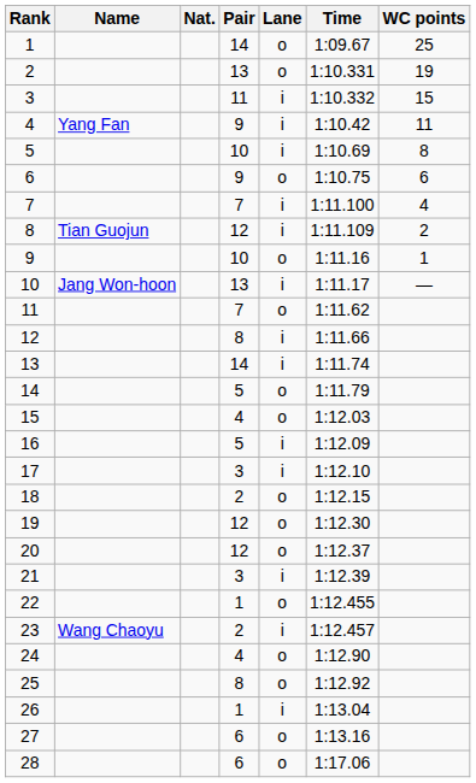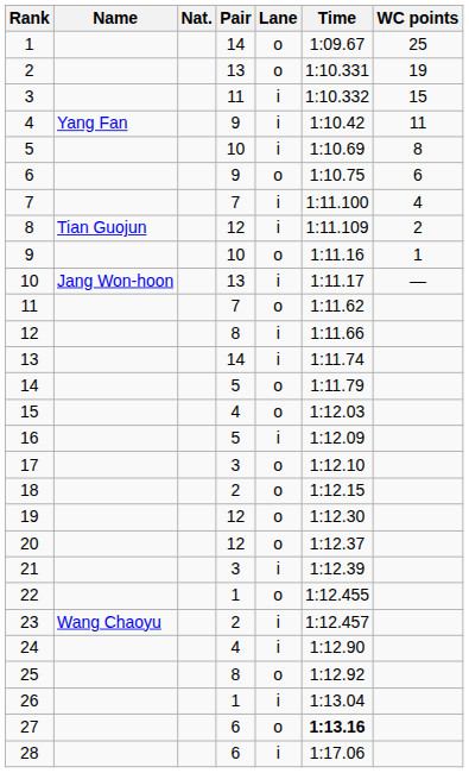 <table class="wikitable sortable" style="text-align:center">
 <tr>
 <th>Rank</th>
 <th>Name</th>
 <th>Nat.</th>
 <th>Pair</th>
 <th>Lane</th>
 <th>Time</th>
 <th>WC points</th>
 </tr>
 <tr>
 <td>1</td>
 <td align=left></td>
 <td></td>
 <td>14</td>
 <td>o</td>
 <td>1:09.67</td>
 <td>25</td>
 </tr>
 <tr>
 <td>2</td>
 <td align=left></td>
 <td></td>
 <td>13</td>
 <td>o</td>
 <td>1:10.331</td>
 <td>19</td>
 </tr>
 <tr>
 <td>3</td>
 <td align=left></td>
 <td></td>
 <td>11</td>
 <td>i</td>
 <td>1:10.332</td>
 <td>15</td>
 </tr>
 <tr>
 <td>4</td>
 <td align=left><a href='#'>Yang Fan</a></td>
 <td></td>
 <td>9</td>
 <td>i</td>
 <td>1:10.42</td>
 <td>11</td>
 </tr>
 <tr>
 <td>5</td>
 <td align=left></td>
 <td></td>
 <td>10</td>
 <td>i</td>
 <td>1:10.69</td>
 <td>8</td>
 </tr>
 <tr>
 <td>6</td>
 <td align=left></td>
 <td></td>
 <td>9</td>
 <td>o</td>
 <td>1:10.75</td>
 <td>6</td>
 </tr>
 <tr>
 <td>7</td>
 <td align=left></td>
 <td></td>
 <td>7</td>
 <td>i</td>
 <td>1:11.100</td>
 <td>4</td>
 </tr>
 <tr>
 <td>8</td>
 <td align=left><a href='#'>Tian Guojun</a></td>
 <td></td>
 <td>12</td>
 <td>i</td>
 <td>1:11.109</td>
 <td>2</td>
 </tr>
 <tr>
 <td>9</td>
 <td align=left></td>
 <td></td>
 <td>10</td>
 <td>o</td>
 <td>1:11.16</td>
 <td>1</td>
 </tr>
 <tr>
 <td>10</td>
 <td align=left><a href='#'>Jang Won-hoon</a></td>
 <td></td>
 <td>13</td>
 <td>i</td>
 <td>1:11.17</td>
 <td>—</td>
 </tr>
 <tr>
 <td>11</td>
 <td align=left></td>
 <td></td>
 <td>7</td>
 <td>o</td>
 <td>1:11.62</td>
 <td></td>
 </tr>
 <tr>
 <td>12</td>
 <td align=left></td>
 <td></td>
 <td>8</td>
 <td>i</td>
 <td>1:11.66</td>
 <td></td>
 </tr>
 <tr>
 <td>13</td>
 <td align=left></td>
 <td></td>
 <td>14</td>
 <td>i</td>
 <td>1:11.74</td>
 <td></td>
 </tr>
 <tr>
 <td>14</td>
 <td align=left></td>
 <td></td>
 <td>5</td>
 <td>o</td>
 <td>1:11.79</td>
 <td></td>
 </tr>
 <tr>
 <td>15</td>
 <td align=left></td>
 <td></td>
 <td>4</td>
 <td>o</td>
 <td>1:12.03</td>
 <td></td>
 </tr>
 <tr>
 <td>16</td>
 <td align=left></td>
 <td></td>
 <td>5</td>
 <td>i</td>
 <td>1:12.09</td>
 <td></td>
 </tr>
 <tr>
 <td>17</td>
 <td align=left></td>
 <td></td>
 <td>3</td>
-<td>i</td>
+<td>o</td>
 <td>1:12.10</td>
 <td></td>
 </tr>
 <tr>
 <td>18</td>
 <td align=left></td>
 <td></td>
 <td>2</td>
 <td>o</td>
 <td>1:12.15</td>
 <td></td>
 </tr>
 <tr>
 <td>19</td>
 <td align=left></td>
 <td></td>
 <td>12</td>
 <td>o</td>
 <td>1:12.30</td>
 <td></td>
 </tr>
 <tr>
 <td>20</td>
 <td align=left></td>
 <td></td>
 <td>12</td>
 <td>o</td>
 <td>1:12.37</td>
 <td></td>
 </tr>
 <tr>
 <td>21</td>
 <td align=left></td>
 <td></td>
 <td>3</td>
 <td>i</td>
 <td>1:12.39</td>
 <td></td>
 </tr>
 <tr>
 <td>22</td>
 <td align=left></td>
 <td></td>
 <td>1</td>
 <td>o</td>
 <td>1:12.455</td>
 <td></td>
 </tr>
 <tr>
 <td>23</td>
 <td align=left><a href='#'>Wang Chaoyu</a></td>
 <td></td>
 <td>2</td>
 <td>i</td>
 <td>1:12.457</td>
 <td></td>
 </tr>
 <tr>
 <td>24</td>
 <td align=left></td>
 <td></td>
 <td>4</td>
-<td>o</td>
+<td>i</td>
 <td>1:12.90</td>
 <td></td>
 </tr>
 <tr>
 <td>25</td>
 <td align=left></td>
 <td></td>
 <td>8</td>
 <td>o</td>
 <td>1:12.92</td>
 <td></td>
 </tr>
 <tr>
 <td>26</td>
 <td align=left></td>
 <td></td>
 <td>1</td>
 <td>i</td>
 <td>1:13.04</td>
 <td></td>
 </tr>
 <tr>
 <td>27</td>
 <td align=left></td>
 <td></td>
 <td>6</td>
 <td>o</td>
-<td>1:13.16</td>
+<td><strong>1:13.16</strong></td>
 <td></td>
 </tr>
 <tr>
 <td>28</td>
 <td align=left></td>
 <td></td>
 <td>6</td>
-<td>o</td>
+<td>i</td>
 <td>1:17.06</td>
 <td></td>
 </tr>
 </table>
